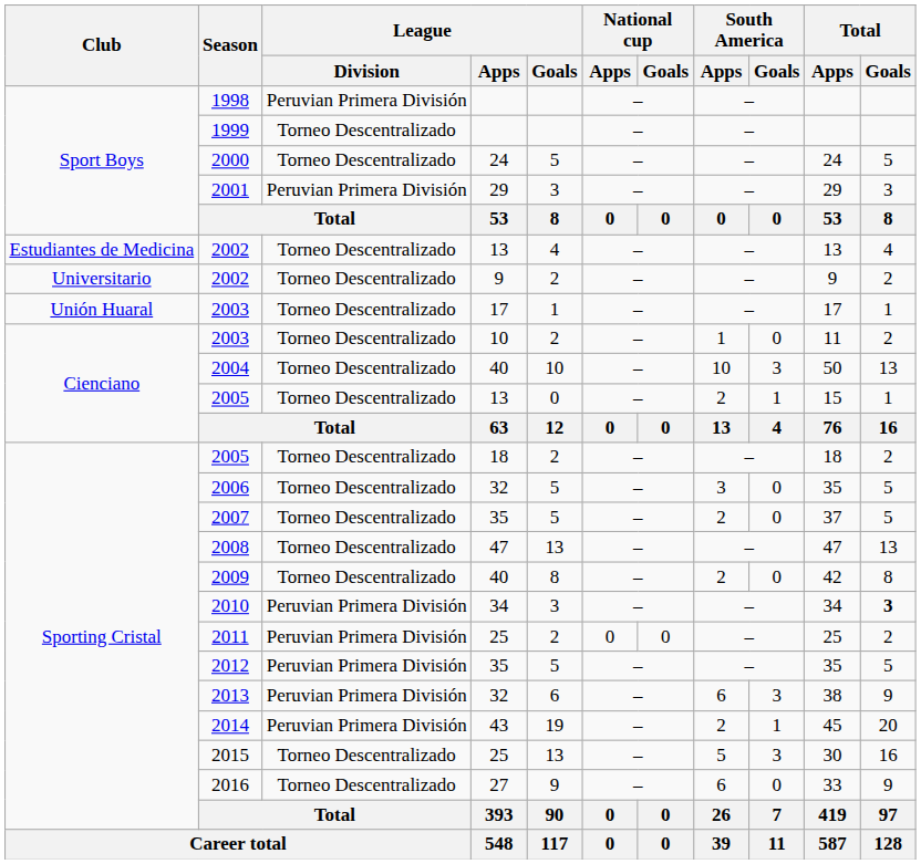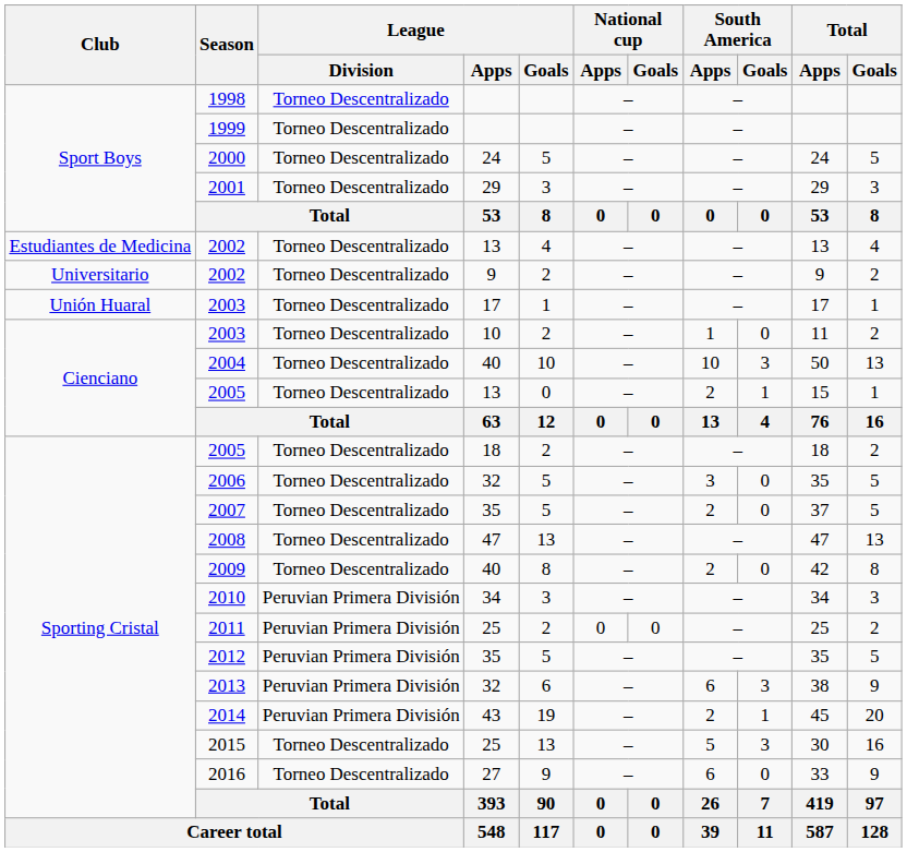 <table class="wikitable" style="text-align:center">
 <tr>
 <th rowspan="2">Club</th>
 <th rowspan="2">Season</th>
 <th colspan="3">League</th>
 <th colspan="2">National cup</th>
 <th colspan="2">South America</th>
 <th colspan="2">Total</th>
 </tr>
 <tr>
 <th>Division</th>
 <th width="40">Apps</th>
 <th width="40">Goals</th>
 <th width="40">Apps</th>
 <th width="40">Goals</th>
 <th width="40">Apps</th>
 <th width="40">Goals</th>
 <th width="40">Apps</th>
 <th width="40">Goals</th>
 </tr>
 <tr>
 <td rowspan="5"><a href='#'>Sport Boys</a></td>
 <td><a href='#'>1998</a></td>
-<td>Peruvian Primera División</td>
+<td><a href='#'>Torneo Descentralizado</a></td>
 <td></td>
 <td></td>
 <td colspan="2">–</td>
 <td colspan="2">–</td>
 <td></td>
 <td></td>
 </tr>
 <tr>
 <td><a href='#'>1999</a></td>
 <td>Torneo Descentralizado</td>
 <td></td>
 <td></td>
 <td colspan="2">–</td>
 <td colspan="2">–</td>
 <td></td>
 <td></td>
 </tr>
 <tr>
 <td><a href='#'>2000</a></td>
 <td>Torneo Descentralizado</td>
 <td>24</td>
 <td>5</td>
 <td colspan="2">–</td>
 <td colspan="2">–</td>
 <td>24</td>
 <td>5</td>
 </tr>
 <tr>
 <td><a href='#'>2001</a></td>
-<td>Peruvian Primera División</td>
+<td>Torneo Descentralizado</td>
 <td>29</td>
 <td>3</td>
 <td colspan="2">–</td>
 <td colspan="2">–</td>
 <td>29</td>
 <td>3</td>
 </tr>
 <tr>
 <th colspan="2">Total</th>
 <th>53</th>
 <th>8</th>
 <th>0</th>
 <th>0</th>
 <th>0</th>
 <th>0</th>
 <th>53</th>
 <th>8</th>
 </tr>
 <tr>
 <td><a href='#'>Estudiantes de Medicina</a></td>
 <td><a href='#'>2002</a></td>
 <td>Torneo Descentralizado</td>
 <td>13</td>
 <td>4</td>
 <td colspan="2">–</td>
 <td colspan="2">–</td>
 <td>13</td>
 <td>4</td>
 </tr>
 <tr>
 <td><a href='#'>Universitario</a></td>
 <td><a href='#'>2002</a></td>
 <td>Torneo Descentralizado</td>
 <td>9</td>
 <td>2</td>
 <td colspan="2">–</td>
 <td colspan="2">–</td>
 <td>9</td>
 <td>2</td>
 </tr>
 <tr>
 <td><a href='#'>Unión Huaral</a></td>
 <td><a href='#'>2003</a></td>
 <td>Torneo Descentralizado</td>
 <td>17</td>
 <td>1</td>
 <td colspan="2">–</td>
 <td colspan="2">–</td>
 <td>17</td>
 <td>1</td>
 </tr>
 <tr>
 <td rowspan="4"><a href='#'>Cienciano</a></td>
 <td><a href='#'>2003</a></td>
 <td>Torneo Descentralizado</td>
 <td>10</td>
 <td>2</td>
 <td colspan="2">–</td>
 <td>1</td>
 <td>0</td>
 <td>11</td>
 <td>2</td>
 </tr>
 <tr>
 <td><a href='#'>2004</a></td>
 <td>Torneo Descentralizado</td>
 <td>40</td>
 <td>10</td>
 <td colspan="2">–</td>
 <td>10</td>
 <td>3</td>
 <td>50</td>
 <td>13</td>
 </tr>
 <tr>
 <td><a href='#'>2005</a></td>
 <td>Torneo Descentralizado</td>
 <td>13</td>
 <td>0</td>
 <td colspan="2">–</td>
 <td>2</td>
 <td>1</td>
 <td>15</td>
 <td>1</td>
 </tr>
 <tr>
 <th colspan="2">Total</th>
 <th>63</th>
 <th>12</th>
 <th>0</th>
 <th>0</th>
 <th>13</th>
 <th>4</th>
 <th>76</th>
 <th>16</th>
 </tr>
 <tr>
 <td rowspan="13"><a href='#'>Sporting Cristal</a></td>
 <td><a href='#'>2005</a></td>
 <td>Torneo Descentralizado</td>
 <td>18</td>
 <td>2</td>
 <td colspan="2">–</td>
 <td colspan="2">–</td>
 <td>18</td>
 <td>2</td>
 </tr>
 <tr>
 <td><a href='#'>2006</a></td>
 <td>Torneo Descentralizado</td>
 <td>32</td>
 <td>5</td>
 <td colspan="2">–</td>
 <td>3</td>
 <td>0</td>
 <td>35</td>
 <td>5</td>
 </tr>
 <tr>
 <td><a href='#'>2007</a></td>
 <td>Torneo Descentralizado</td>
 <td>35</td>
 <td>5</td>
 <td colspan="2">–</td>
 <td>2</td>
 <td>0</td>
 <td>37</td>
 <td>5</td>
 </tr>
 <tr>
 <td><a href='#'>2008</a></td>
 <td>Torneo Descentralizado</td>
 <td>47</td>
 <td>13</td>
 <td colspan="2">–</td>
 <td colspan="2">–</td>
 <td>47</td>
 <td>13</td>
 </tr>
 <tr>
 <td><a href='#'>2009</a></td>
 <td>Torneo Descentralizado</td>
 <td>40</td>
 <td>8</td>
 <td colspan="2">–</td>
 <td>2</td>
 <td>0</td>
 <td>42</td>
 <td>8</td>
 </tr>
 <tr>
 <td><a href='#'>2010</a></td>
 <td>Peruvian Primera División</td>
 <td>34</td>
 <td>3</td>
 <td colspan="2">–</td>
 <td colspan="2">–</td>
 <td>34</td>
-<td><strong>3</strong></td>
+<td>3</td>
 </tr>
 <tr>
 <td><a href='#'>2011</a></td>
 <td>Peruvian Primera División</td>
 <td>25</td>
 <td>2</td>
 <td>0</td>
 <td>0</td>
 <td colspan="2">–</td>
 <td>25</td>
 <td>2</td>
 </tr>
 <tr>
 <td><a href='#'>2012</a></td>
 <td>Peruvian Primera División</td>
 <td>35</td>
 <td>5</td>
 <td colspan="2">–</td>
 <td colspan="2">–</td>
 <td>35</td>
 <td>5</td>
 </tr>
 <tr>
 <td><a href='#'>2013</a></td>
 <td>Peruvian Primera División</td>
 <td>32</td>
 <td>6</td>
 <td colspan="2">–</td>
 <td>6</td>
 <td>3</td>
 <td>38</td>
 <td>9</td>
 </tr>
 <tr>
 <td><a href='#'>2014</a></td>
 <td>Peruvian Primera División</td>
 <td>43</td>
 <td>19</td>
 <td colspan="2">–</td>
 <td>2</td>
 <td>1</td>
 <td>45</td>
 <td>20</td>
 </tr>
 <tr>
 <td>2015</td>
 <td>Torneo Descentralizado</td>
 <td>25</td>
 <td>13</td>
 <td colspan="2">–</td>
 <td>5</td>
 <td>3</td>
 <td>30</td>
 <td>16</td>
 </tr>
 <tr>
 <td>2016</td>
 <td>Torneo Descentralizado</td>
 <td>27</td>
 <td>9</td>
 <td colspan="2">–</td>
 <td>6</td>
 <td>0</td>
 <td>33</td>
 <td>9</td>
 </tr>
 <tr>
 <th colspan="2">Total</th>
 <th>393</th>
 <th>90</th>
 <th>0</th>
 <th>0</th>
 <th>26</th>
 <th>7</th>
 <th>419</th>
 <th>97</th>
 </tr>
 <tr>
 <th colspan="3">Career total</th>
 <th>548</th>
 <th>117</th>
 <th>0</th>
 <th>0</th>
 <th>39</th>
 <th>11</th>
 <th>587</th>
 <th>128</th>
 </tr>
 </table>
